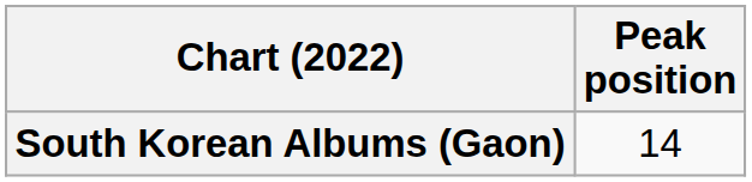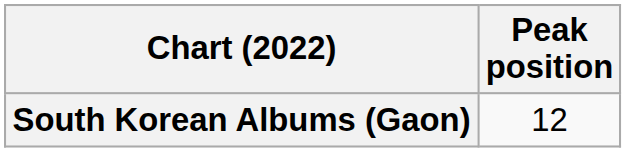 <table class="wikitable plainrowheaders" style="text-align:center">
 <tr>
 <th scope="col">Chart (2022)</th>
 <th scope="col">Peak<br>position</th>
 </tr>
 <tr>
 <th scope="row">South Korean Albums (Gaon)</th>
-<td>14</td>
+<td>12</td>
 </tr>
 </table>
